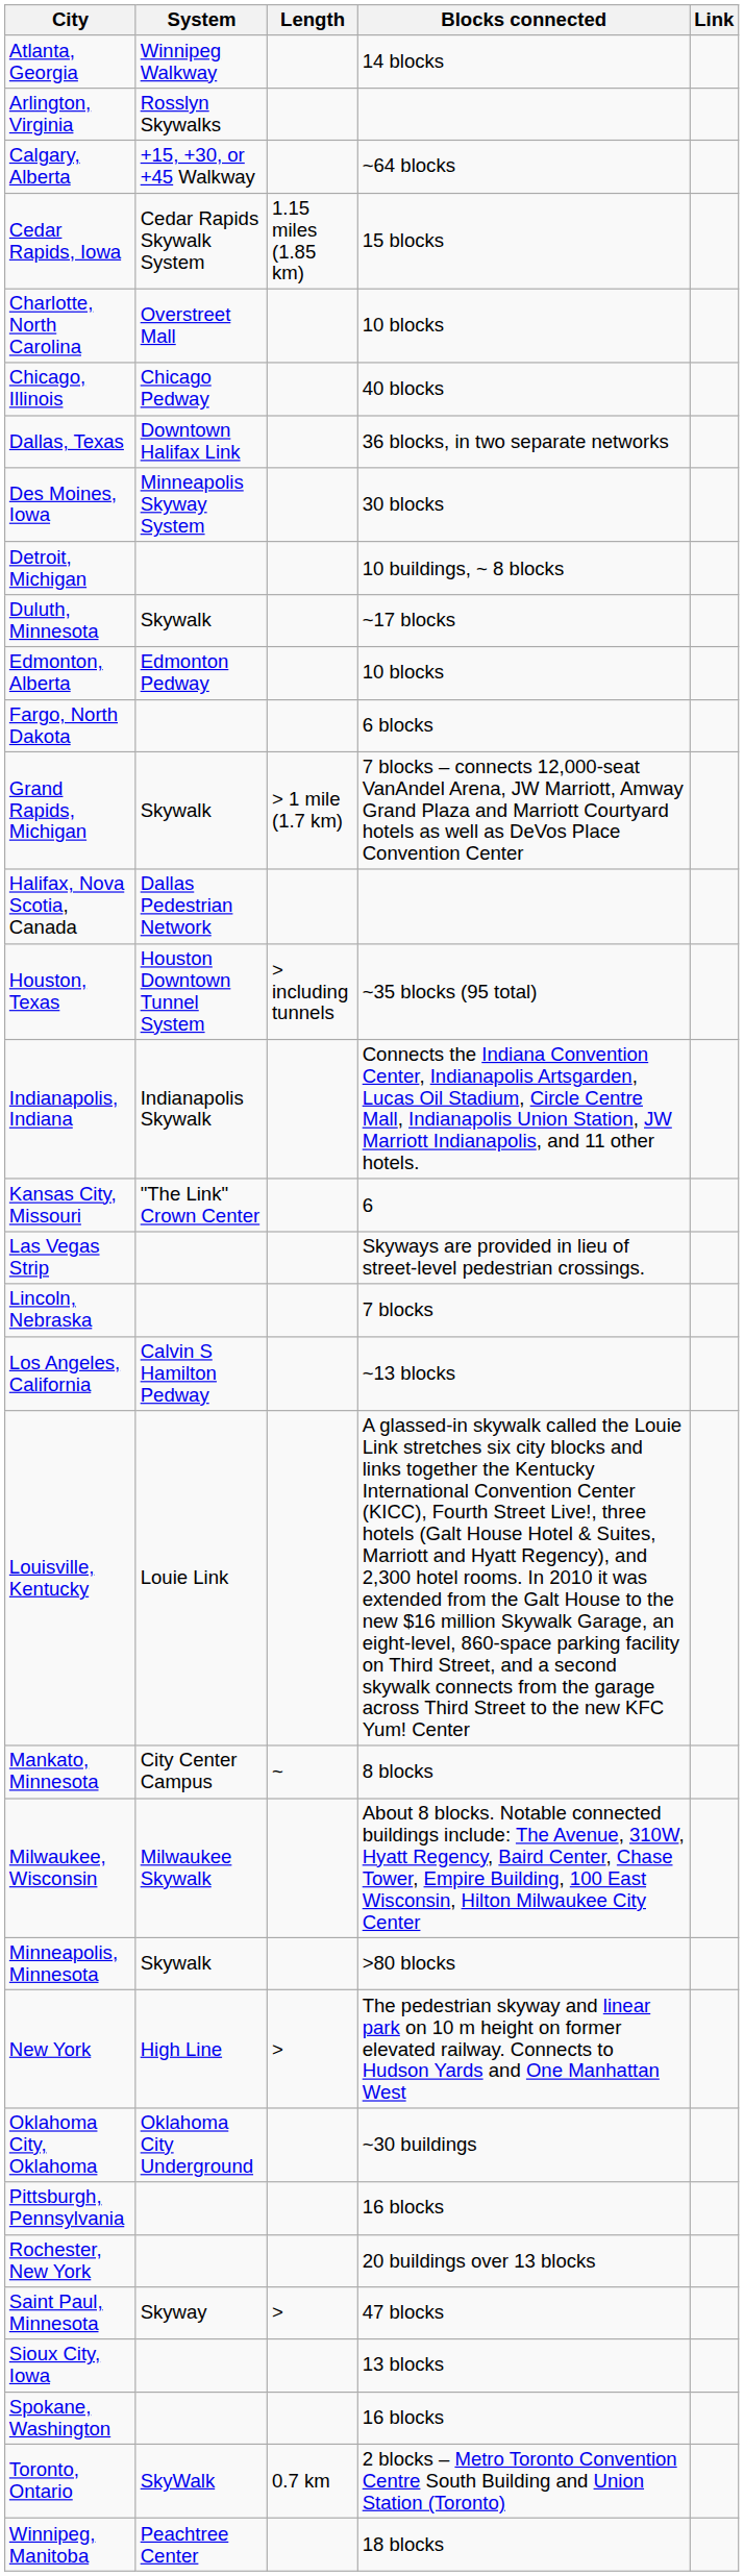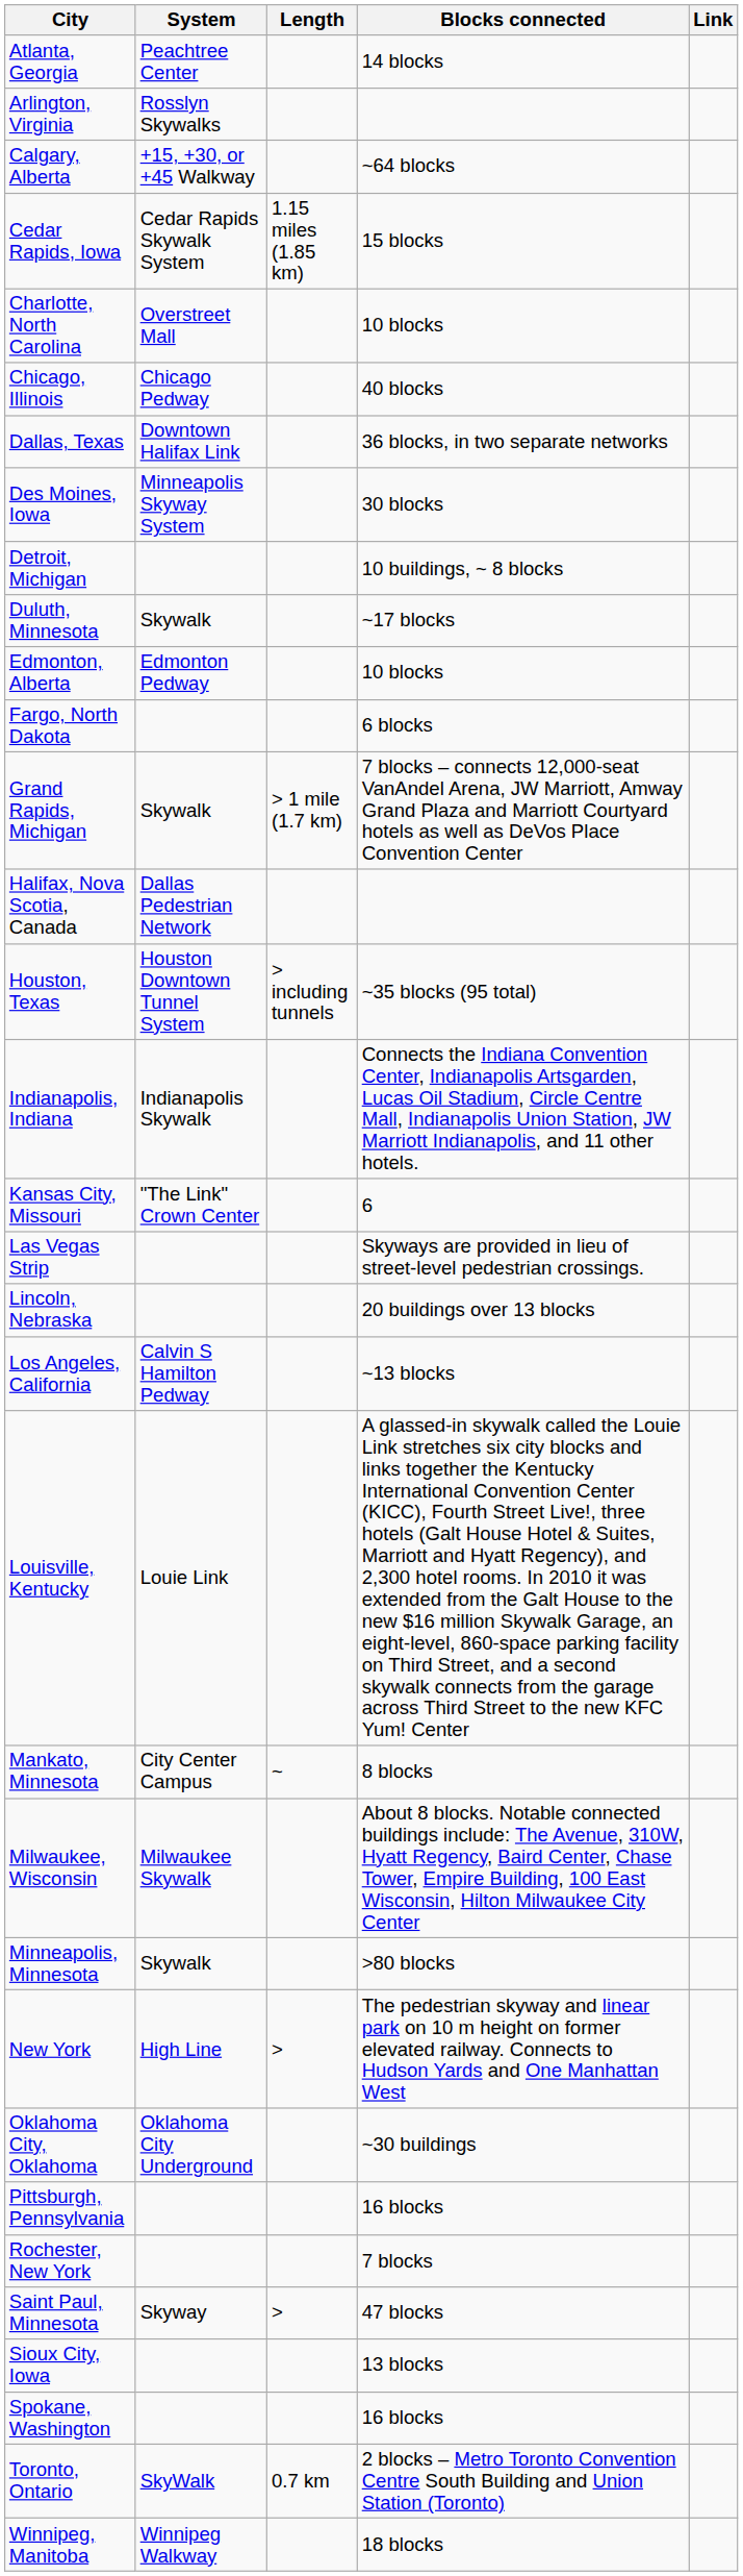 <table class="wikitable">
 <tr>
 <th>City</th>
 <th>System</th>
 <th>Length</th>
 <th>Blocks connected</th>
 <th>Link</th>
 </tr>
 <tr>
 <td><a href='#'>Atlanta, Georgia</a></td>
-<td><a href='#'>Winnipeg Walkway</a></td>
+<td><a href='#'>Peachtree Center</a></td>
 <td></td>
 <td>14 blocks</td>
 <td></td>
 </tr>
 <tr>
 <td><a href='#'>Arlington, Virginia</a></td>
 <td><a href='#'>Rosslyn</a> Skywalks</td>
 <td></td>
 <td></td>
 <td></td>
 </tr>
 <tr>
 <td><a href='#'>Calgary, Alberta</a></td>
 <td><a href='#'>+15, +30, or +45</a> Walkway</td>
 <td></td>
 <td>~64 blocks</td>
 <td></td>
 </tr>
 <tr>
 <td><a href='#'>Cedar Rapids, Iowa</a></td>
 <td>Cedar Rapids Skywalk System</td>
 <td>1.15 miles (1.85 km)</td>
 <td>15 blocks</td>
 <td></td>
 </tr>
 <tr>
 <td><a href='#'>Charlotte, North Carolina</a></td>
 <td><a href='#'>Overstreet Mall</a></td>
 <td></td>
 <td>10 blocks</td>
 <td></td>
 </tr>
 <tr>
 <td><a href='#'>Chicago, Illinois</a></td>
 <td><a href='#'>Chicago Pedway</a></td>
 <td></td>
 <td>40 blocks</td>
 <td></td>
 </tr>
 <tr>
 <td><a href='#'>Dallas, Texas</a></td>
 <td><a href='#'>Downtown Halifax Link</a></td>
 <td></td>
 <td>36 blocks, in two separate networks</td>
 <td></td>
 </tr>
 <tr>
 <td><a href='#'>Des Moines, Iowa</a></td>
 <td><a href='#'>Minneapolis Skyway System</a></td>
 <td></td>
 <td>30 blocks</td>
 <td></td>
 </tr>
 <tr>
 <td><a href='#'>Detroit, Michigan</a></td>
 <td></td>
 <td></td>
 <td>10 buildings, ~ 8 blocks</td>
 <td></td>
 </tr>
 <tr>
 <td><a href='#'>Duluth, Minnesota</a></td>
 <td>Skywalk</td>
 <td></td>
 <td>~17 blocks</td>
 <td></td>
 </tr>
 <tr>
 <td><a href='#'>Edmonton, Alberta</a></td>
 <td><a href='#'>Edmonton Pedway</a></td>
 <td></td>
 <td>10 blocks</td>
 <td></td>
 </tr>
 <tr>
 <td><a href='#'>Fargo, North Dakota</a></td>
 <td></td>
 <td></td>
 <td>6 blocks</td>
 <td></td>
 </tr>
 <tr>
 <td><a href='#'>Grand Rapids, Michigan</a></td>
 <td>Skywalk</td>
 <td>> 1 mile (1.7 km)</td>
 <td>7 blocks – connects 12,000-seat VanAndel Arena, JW Marriott, Amway Grand Plaza and Marriott Courtyard hotels as well as  DeVos Place Convention Center</td>
 <td></td>
 </tr>
 <tr>
 <td><a href='#'>Halifax, Nova Scotia</a>, Canada</td>
 <td><a href='#'>Dallas Pedestrian Network</a></td>
 <td></td>
 <td></td>
 <td></td>
 </tr>
 <tr>
 <td><a href='#'>Houston, Texas</a></td>
 <td><a href='#'>Houston Downtown Tunnel System</a></td>
 <td>>  including tunnels</td>
 <td>~35 blocks (95 total)</td>
 <td></td>
 </tr>
 <tr>
 <td><a href='#'>Indianapolis, Indiana</a></td>
 <td>Indianapolis Skywalk</td>
 <td></td>
 <td>Connects the <a href='#'>Indiana Convention Center</a>, <a href='#'>Indianapolis Artsgarden</a>, <a href='#'>Lucas Oil Stadium</a>, <a href='#'>Circle Centre Mall</a>, <a href='#'>Indianapolis Union Station</a>, <a href='#'>JW Marriott Indianapolis</a>, and 11 other hotels.</td>
 <td></td>
 </tr>
 <tr>
 <td><a href='#'>Kansas City, Missouri</a></td>
 <td>"The Link" <a href='#'>Crown Center</a></td>
 <td></td>
 <td>6</td>
 <td></td>
 </tr>
 <tr>
 <td><a href='#'>Las Vegas Strip</a></td>
 <td></td>
 <td></td>
 <td>Skyways are provided in lieu of street-level pedestrian crossings.</td>
 <td></td>
 </tr>
 <tr>
 <td><a href='#'>Lincoln, Nebraska</a></td>
 <td></td>
 <td></td>
-<td>7 blocks</td>
+<td>20 buildings over 13 blocks</td>
 <td></td>
 </tr>
 <tr>
 <td><a href='#'>Los Angeles, California</a></td>
 <td><a href='#'>Calvin S Hamilton Pedway</a></td>
 <td></td>
 <td>~13 blocks</td>
 <td></td>
 </tr>
 <tr>
 <td><a href='#'>Louisville, Kentucky</a></td>
 <td>Louie Link</td>
 <td></td>
 <td>A glassed-in skywalk called the Louie Link stretches six city blocks and links together the Kentucky International Convention Center (KICC), Fourth Street Live!, three hotels (Galt House Hotel & Suites, Marriott and Hyatt Regency), and 2,300 hotel rooms. In 2010 it was extended from the Galt House to the new $16 million Skywalk Garage, an eight-level, 860-space parking facility on Third Street, and a second skywalk connects from the garage across Third Street to the new KFC Yum! Center</td>
 <td></td>
 </tr>
 <tr>
 <td><a href='#'>Mankato, Minnesota</a></td>
 <td>City Center Campus</td>
 <td>~ </td>
 <td>8 blocks</td>
 <td><br></td>
 </tr>
 <tr>
 <td><a href='#'>Milwaukee, Wisconsin</a></td>
 <td><a href='#'>Milwaukee Skywalk</a></td>
 <td></td>
 <td>About 8 blocks. Notable connected buildings include: <a href='#'>The Avenue</a>, <a href='#'>310W</a>, <a href='#'>Hyatt Regency</a>, <a href='#'>Baird Center</a>, <a href='#'>Chase Tower</a>, <a href='#'>Empire Building</a>, <a href='#'>100 East Wisconsin</a>, <a href='#'>Hilton Milwaukee City Center</a></td>
 <td></td>
 </tr>
 <tr>
 <td><a href='#'>Minneapolis, Minnesota</a></td>
 <td>Skywalk</td>
 <td></td>
 <td>>80 blocks</td>
 <td></td>
 </tr>
 <tr>
 <td><a href='#'>New York</a></td>
 <td><a href='#'>High Line</a></td>
 <td>> </td>
 <td>The pedestrian skyway and <a href='#'>linear park</a> on 10 m height on former elevated railway. Connects to <a href='#'>Hudson Yards</a> and <a href='#'>One Manhattan West</a></td>
 <td></td>
 </tr>
 <tr>
 <td><a href='#'>Oklahoma City, Oklahoma</a></td>
 <td><a href='#'>Oklahoma City Underground</a></td>
 <td></td>
 <td>~30 buildings</td>
 <td></td>
 </tr>
 <tr>
 <td><a href='#'>Pittsburgh, Pennsylvania</a></td>
 <td></td>
 <td></td>
 <td>16 blocks</td>
 <td></td>
 </tr>
 <tr>
 <td><a href='#'>Rochester, New York</a></td>
 <td></td>
 <td></td>
-<td>20 buildings over 13 blocks</td>
+<td>7 blocks</td>
 <td></td>
 </tr>
 <tr>
 <td><a href='#'>Saint Paul, Minnesota</a></td>
 <td>Skyway</td>
 <td>> </td>
 <td>47 blocks</td>
 <td></td>
 </tr>
 <tr>
 <td><a href='#'>Sioux City, Iowa</a></td>
 <td></td>
 <td></td>
 <td>13 blocks</td>
 <td></td>
 </tr>
 <tr>
 <td><a href='#'>Spokane, Washington</a></td>
 <td></td>
 <td></td>
 <td>16 blocks</td>
 <td></td>
 </tr>
 <tr>
 <td><a href='#'>Toronto, Ontario</a></td>
 <td><a href='#'>SkyWalk</a></td>
 <td>0.7 km</td>
 <td>2 blocks – <a href='#'>Metro Toronto Convention Centre</a> South Building and <a href='#'>Union Station (Toronto)</a></td>
 <td></td>
 </tr>
 <tr>
 <td><a href='#'>Winnipeg, Manitoba</a></td>
-<td><a href='#'>Peachtree Center</a></td>
+<td><a href='#'>Winnipeg Walkway</a></td>
 <td></td>
 <td>18 blocks</td>
 <td></td>
 </tr>
 </table>
